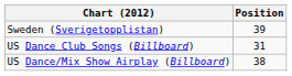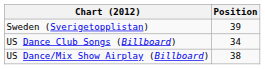 <table class="wikitable sortable">
 <tr>
 <th>Chart (2012)</th>
 <th>Position</th>
 </tr>
 <tr>
 <td>Sweden (<a href='#'>Sverigetopplistan</a>)</td>
 <td align="center">39</td>
 </tr>
 <tr>
 <td>US <a href='#'>Dance Club Songs</a> (<em><a href='#'>Billboard</a></em>)</td>
-<td align="center">31</td>
+<td align="center">34</td>
 </tr>
 <tr>
 <td>US <a href='#'>Dance/Mix Show Airplay</a> (<em><a href='#'>Billboard</a></em>)</td>
 <td align="center">38</td>
 </tr>
 </table>
